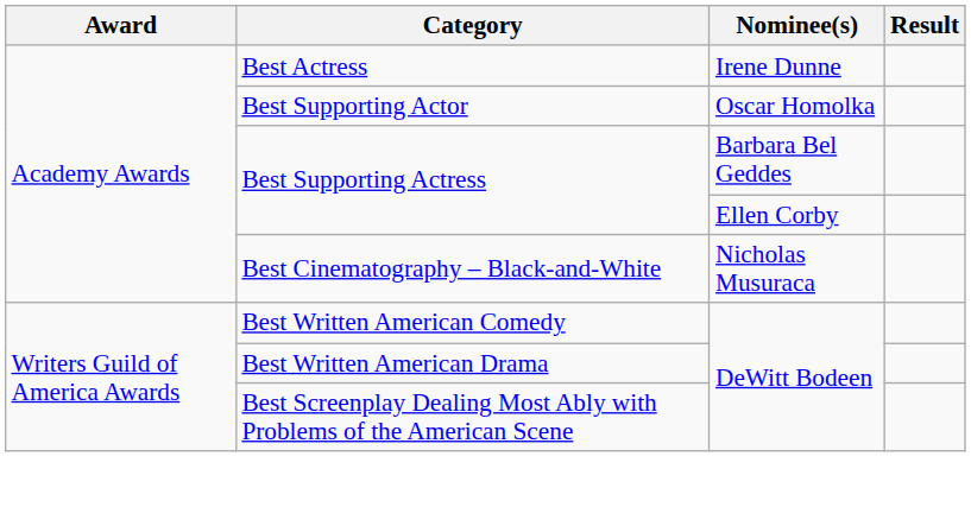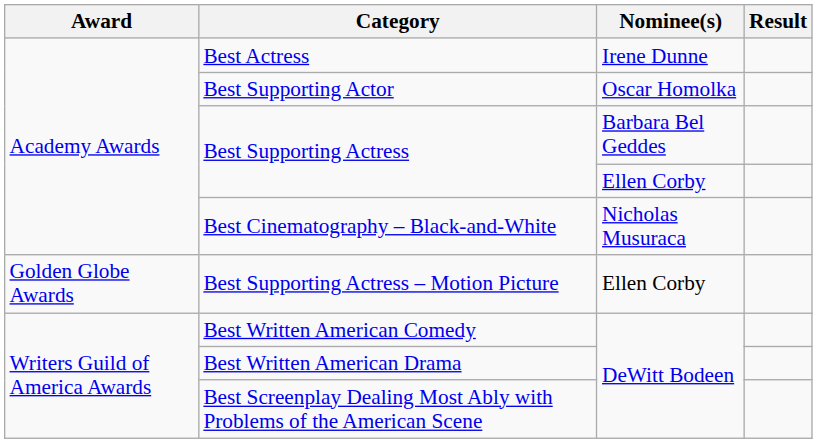 <table class="wikitable plainrowheaders">
 <tr>
 <th>Award</th>
 <th>Category</th>
 <th>Nominee(s)</th>
 <th>Result</th>
 </tr>
 <tr>
 <td rowspan="5"><a href='#'>Academy Awards</a></td>
 <td><a href='#'>Best Actress</a></td>
 <td><a href='#'>Irene Dunne</a></td>
 <td></td>
 </tr>
 <tr>
 <td><a href='#'>Best Supporting Actor</a></td>
 <td><a href='#'>Oscar Homolka</a></td>
 <td></td>
 </tr>
 <tr>
 <td rowspan="2"><a href='#'>Best Supporting Actress</a></td>
 <td><a href='#'>Barbara Bel Geddes</a></td>
 <td></td>
 </tr>
 <tr>
 <td><a href='#'>Ellen Corby</a></td>
 <td></td>
 </tr>
 <tr>
 <td><a href='#'>Best Cinematography – Black-and-White</a></td>
 <td><a href='#'>Nicholas Musuraca</a></td>
 <td></td>
 </tr>
 <tr>
+<td><a href='#'>Golden Globe Awards</a></td>
+<td><a href='#'>Best Supporting Actress – Motion Picture</a></td>
+<td>Ellen Corby</td>
+<td></td>
+</tr>
+<tr>
 <td rowspan="3"><a href='#'>Writers Guild of America Awards</a></td>
 <td><a href='#'>Best Written American Comedy</a></td>
 <td rowspan="3"><a href='#'>DeWitt Bodeen</a></td>
 <td></td>
 </tr>
 <tr>
 <td><a href='#'>Best Written American Drama</a></td>
 <td></td>
 </tr>
 <tr>
 <td><a href='#'>Best Screenplay Dealing Most Ably with Problems of the American Scene</a></td>
 <td></td>
 </tr>
 </table>
